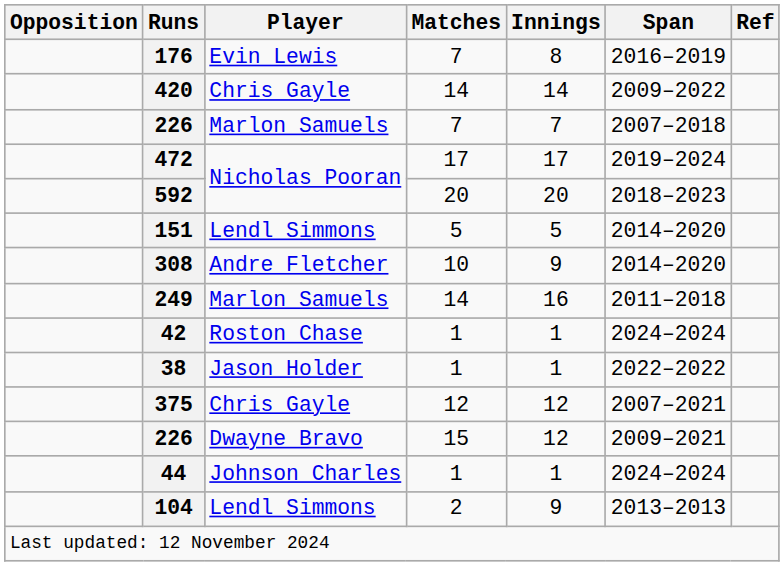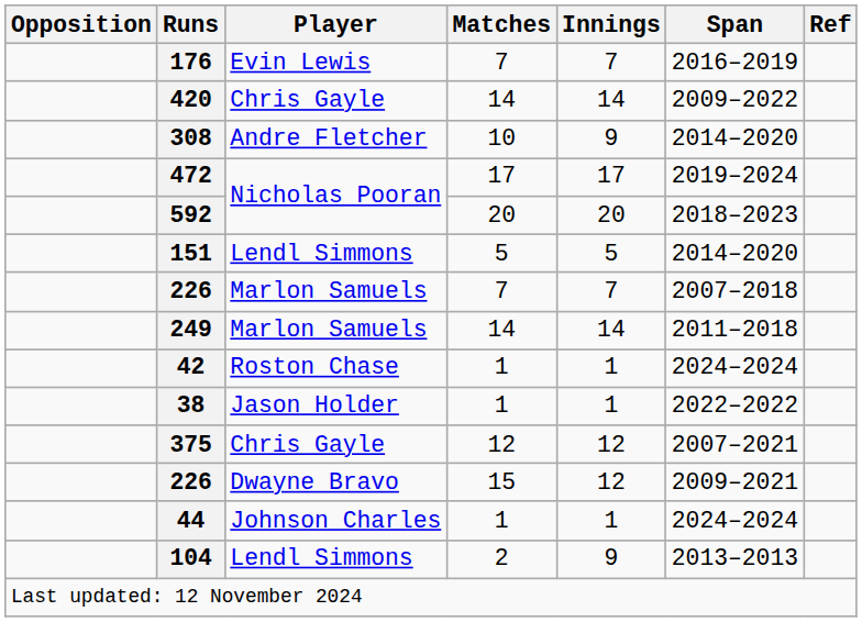 <table class="wikitable plainrowheaders sortable">
 <tr>
 <th scope="col">Opposition</th>
 <th scope="col">Runs</th>
 <th scope="col">Player</th>
 <th scope="col">Matches</th>
 <th scope="col">Innings</th>
 <th scope="col">Span</th>
 <th scope="col">Ref</th>
 </tr>
 <tr>
 <td></td>
 <th scope=row style=text-align:center;>176</th>
 <td><a href='#'>Evin Lewis</a></td>
 <td align=center>7</td>
-<td align=center>8</td>
+<td align=center>7</td>
 <td>2016–2019</td>
 <td></td>
 </tr>
 <tr>
 <td></td>
 <th scope=row style=text-align:center;>420</th>
 <td><a href='#'>Chris Gayle</a></td>
 <td align=center>14</td>
 <td align=center>14</td>
 <td>2009–2022</td>
 <td></td>
 </tr>
 <tr>
 <td></td>
-<th scope=row style=text-align:center;>226</th>
-<td><a href='#'>Marlon Samuels</a></td>
-<td align=center>7</td>
-<td align=center>7</td>
-<td>2007–2018</td>
+<th scope=row style=text-align:center;>308</th>
+<td><a href='#'>Andre Fletcher</a></td>
+<td align=center>10</td>
+<td align=center>9</td>
+<td>2014–2020</td>
 <td></td>
 </tr>
 <tr>
 <td></td>
 <th scope=row style=text-align:center;>472</th>
 <td rowspan=2><a href='#'>Nicholas Pooran</a></td>
 <td align=center>17</td>
 <td align=center>17</td>
 <td>2019–2024</td>
 <td></td>
 </tr>
 <tr>
 <td></td>
 <th scope=row style=text-align:center;>592</th>
 <td align=center>20</td>
 <td align=center>20</td>
 <td>2018–2023</td>
 <td></td>
 </tr>
 <tr>
 <td></td>
 <th scope=row style=text-align:center;>151</th>
 <td><a href='#'>Lendl Simmons</a></td>
 <td align=center>5</td>
 <td align=center>5</td>
 <td>2014–2020</td>
 <td></td>
 </tr>
 <tr>
 <td></td>
-<th scope=row style=text-align:center;>308</th>
-<td><a href='#'>Andre Fletcher</a></td>
-<td align=center>10</td>
-<td align=center>9</td>
-<td>2014–2020</td>
+<th scope=row style=text-align:center;>226</th>
+<td><a href='#'>Marlon Samuels</a></td>
+<td align=center>7</td>
+<td align=center>7</td>
+<td>2007–2018</td>
 <td></td>
 </tr>
 <tr>
 <td></td>
 <th scope=row style=text-align:center;>249</th>
 <td><a href='#'>Marlon Samuels</a></td>
 <td align=center>14</td>
-<td align=center>16</td>
+<td align=center>14</td>
 <td>2011–2018</td>
 <td></td>
 </tr>
 <tr>
 <td></td>
 <th scope=row style=text-align:center;>42</th>
 <td><a href='#'>Roston Chase</a></td>
 <td align=center>1</td>
 <td align=center>1</td>
 <td>2024–2024</td>
 <td></td>
 </tr>
 <tr>
 <td></td>
 <th scope=row style=text-align:center;>38</th>
 <td><a href='#'>Jason Holder</a></td>
 <td align=center>1</td>
 <td align=center>1</td>
 <td>2022–2022</td>
 <td></td>
 </tr>
 <tr>
 <td></td>
 <th scope=row style=text-align:center;>375</th>
 <td><a href='#'>Chris Gayle</a></td>
 <td align=center>12</td>
 <td align=center>12</td>
 <td>2007–2021</td>
 <td></td>
 </tr>
 <tr>
 <td></td>
 <th scope=row style=text-align:center;>226</th>
 <td><a href='#'>Dwayne Bravo</a></td>
 <td align=center>15</td>
 <td align=center>12</td>
 <td>2009–2021</td>
 <td></td>
 </tr>
 <tr>
 <td></td>
 <th scope=row style=text-align:center;>44</th>
 <td><a href='#'>Johnson Charles</a></td>
 <td align=center>1</td>
 <td align=center>1</td>
 <td>2024–2024</td>
 <td></td>
 </tr>
 <tr>
 <td></td>
 <th scope=row style=text-align:center;>104</th>
 <td><a href='#'>Lendl Simmons</a></td>
 <td align=center>2</td>
 <td align=center>9</td>
 <td>2013–2013</td>
 <td></td>
 </tr>
 <tr>
 <td colspan=7><small>Last updated: 12 November 2024</small></td>
 </tr>
 </table>
